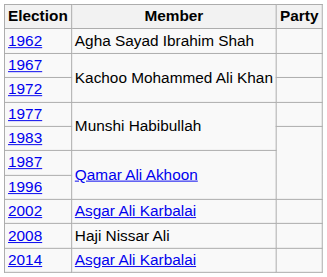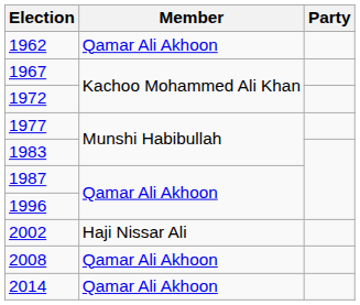 <table class="wikitable sortable">
 <tr>
 <th>Election</th>
 <th>Member</th>
 <th colspan=2>Party</th>
 </tr>
 <tr>
 <td><a href='#'>1962</a></td>
-<td>Agha Sayad Ibrahim Shah</td>
+<td><a href='#'>Qamar Ali Akhoon</a></td>
 <td></td>
 </tr>
 <tr>
 <td><a href='#'>1967</a></td>
 <td rowspan=2>Kachoo Mohammed Ali Khan</td>
 <td></td>
 </tr>
 <tr>
 <td><a href='#'>1972</a></td>
 <td></td>
 </tr>
 <tr>
 <td><a href='#'>1977</a></td>
 <td rowspan=2>Munshi Habibullah</td>
 <td></td>
 </tr>
 <tr>
 <td><a href='#'>1983</a></td>
 </tr>
 <tr>
 <td><a href='#'>1987</a></td>
 <td rowspan=2><a href='#'>Qamar Ali Akhoon</a></td>
 </tr>
 <tr>
 <td><a href='#'>1996</a></td>
 </tr>
 <tr>
 <td><a href='#'>2002</a></td>
-<td><a href='#'>Asgar Ali Karbalai</a></td>
+<td>Haji Nissar Ali</td>
 <td></td>
 </tr>
 <tr>
 <td><a href='#'>2008</a></td>
-<td>Haji Nissar Ali</td>
+<td><a href='#'>Qamar Ali Akhoon</a></td>
 <td></td>
 </tr>
 <tr>
 <td><a href='#'>2014</a></td>
-<td><a href='#'>Asgar Ali Karbalai</a></td>
+<td><a href='#'>Qamar Ali Akhoon</a></td>
 <td></td>
 </tr>
 </table>
